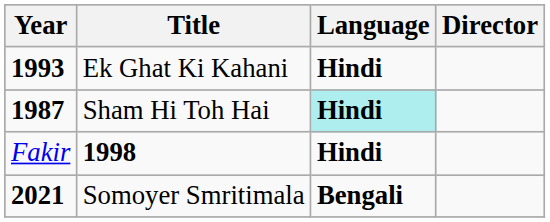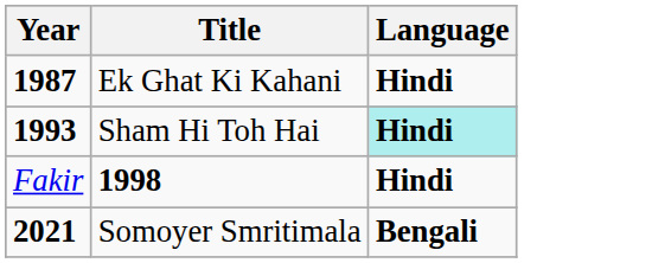 <table class="wikitable sortable">
 <tr>
 <th><strong>Year</strong></th>
 <th><strong>Title</strong></th>
 <th><strong>Language</strong></th>
-<th><strong>Director</strong></th>
+</tr>
+<tr>
+<td><strong>1987</strong></td>
+<td>Ek Ghat Ki Kahani</td>
+<td><strong>Hindi</strong></td>
 </tr>
 <tr>
 <td><strong>1993</strong></td>
-<td>Ek Ghat Ki Kahani</td>
-<td><strong>Hindi</strong></td>
-<td></td>
-</tr>
-<tr>
-<td><strong>1987</strong></td>
 <td>Sham Hi Toh Hai</td>
 <td style="background: paleturquoise;"><strong>Hindi</strong></td>
-<td></td>
 </tr>
 <tr>
 <td><em><a href='#'>Fakir</a></em></td>
 <td><strong>1998</strong></td>
 <td><strong>Hindi</strong></td>
-<td></td>
 </tr>
 <tr>
 <td><strong>2021</strong></td>
 <td>Somoyer Smritimala </td>
 <td><strong>Bengali</strong></td>
-<td></td>
 </tr>
 </table>
